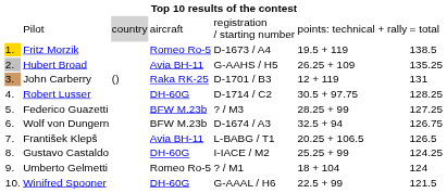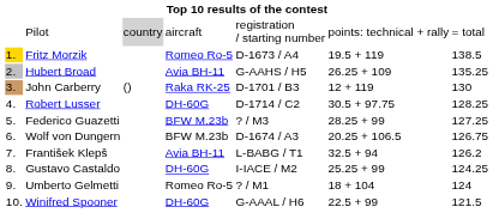 <table>
 <tr>
 <th colspan=7>Top 10 results of the contest</th>
 </tr>
 <tr>
 <td> </td>
 <td>Pilot</td>
 <td style="background: lightgrey;">country</td>
 <td>aircraft</td>
 <td>registration <br>/ starting number</td>
 <td>points: technical + rally</td>
 <td>= total</td>
 </tr>
 <tr>
 <td bgcolor="gold">1.</td>
 <td><a href='#'>Fritz Morzik</a></td>
 <td></td>
 <td><a href='#'>Romeo Ro-5</a></td>
 <td>D-1673 / A4</td>
 <td>19.5 + 119</td>
 <td>138.5</td>
 </tr>
 <tr>
 <td bgcolor="silver">2.</td>
 <td><a href='#'>Hubert Broad</a></td>
 <td></td>
 <td><a href='#'>Avia BH-11</a></td>
 <td>G-AAHS / H5</td>
 <td>26.25 + 109</td>
 <td>135.25</td>
 </tr>
 <tr>
 <td bgcolor="CC9966">3.</td>
 <td>John Carberry</td>
 <td> ()</td>
 <td><a href='#'>Raka RK-25</a></td>
 <td>D-1701 / B3</td>
 <td>12 + 119</td>
-<td>131</td>
+<td>130</td>
 </tr>
 <tr>
 <td>4.</td>
 <td><a href='#'>Robert Lusser</a></td>
 <td></td>
 <td><a href='#'>DH-60G</a></td>
 <td>D-1714 / C2</td>
 <td>30.5 + 97.75</td>
 <td>128.25</td>
 </tr>
 <tr>
 <td>5.</td>
 <td>Federico Guazetti</td>
 <td></td>
 <td><a href='#'>BFW M.23b</a></td>
 <td>? / M3</td>
 <td>28.25 + 99</td>
 <td>127.25</td>
 </tr>
 <tr>
 <td>6.</td>
 <td>Wolf von Dungern</td>
 <td></td>
 <td>BFW M.23b</td>
 <td>D-1674 / A3</td>
-<td>32.5 + 94</td>
+<td>20.25 + 106.5</td>
 <td>126.75</td>
 </tr>
 <tr>
 <td>7.</td>
 <td>František Klepš</td>
 <td></td>
 <td><a href='#'>Avia BH-11</a></td>
 <td>L-BABG / T1</td>
-<td>20.25 + 106.5</td>
-<td>126.5</td>
+<td>32.5 + 94</td>
+<td>126.2</td>
 </tr>
 <tr>
 <td>8.</td>
 <td>Gustavo Castaldo</td>
 <td></td>
 <td><a href='#'>DH-60G</a></td>
 <td>I-IACE / M2</td>
 <td>25.25 + 99</td>
 <td>124.25</td>
 </tr>
 <tr>
 <td>9.</td>
 <td>Umberto Gelmetti</td>
 <td></td>
 <td>Romeo Ro-5</td>
 <td>? / M1</td>
 <td>18 + 104</td>
 <td>124</td>
 </tr>
 <tr>
 <td>10.</td>
 <td><a href='#'>Winifred Spooner</a></td>
 <td></td>
 <td><a href='#'>DH-60G</a></td>
 <td>G-AAAL / H6</td>
 <td>22.5 + 99</td>
 <td>121.5</td>
 </tr>
 </table>
